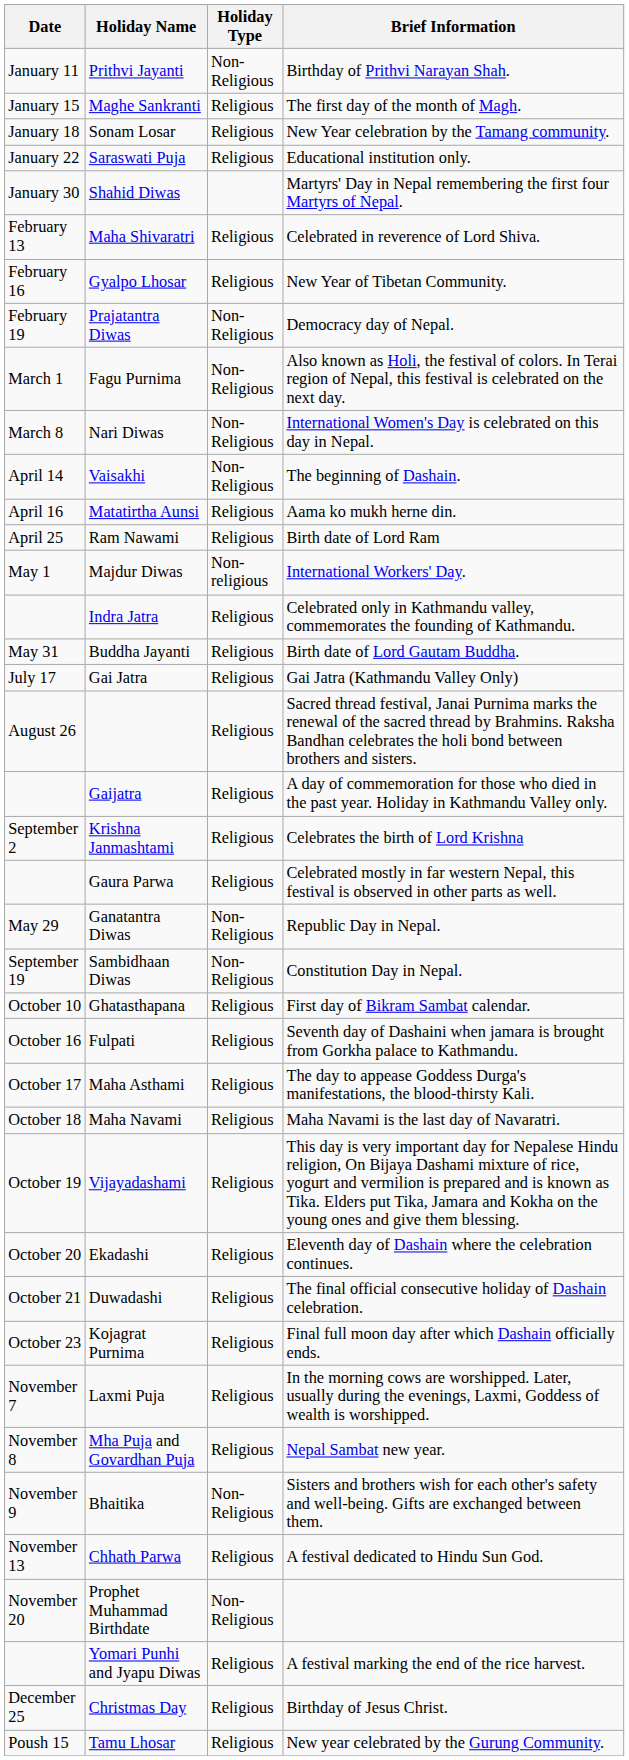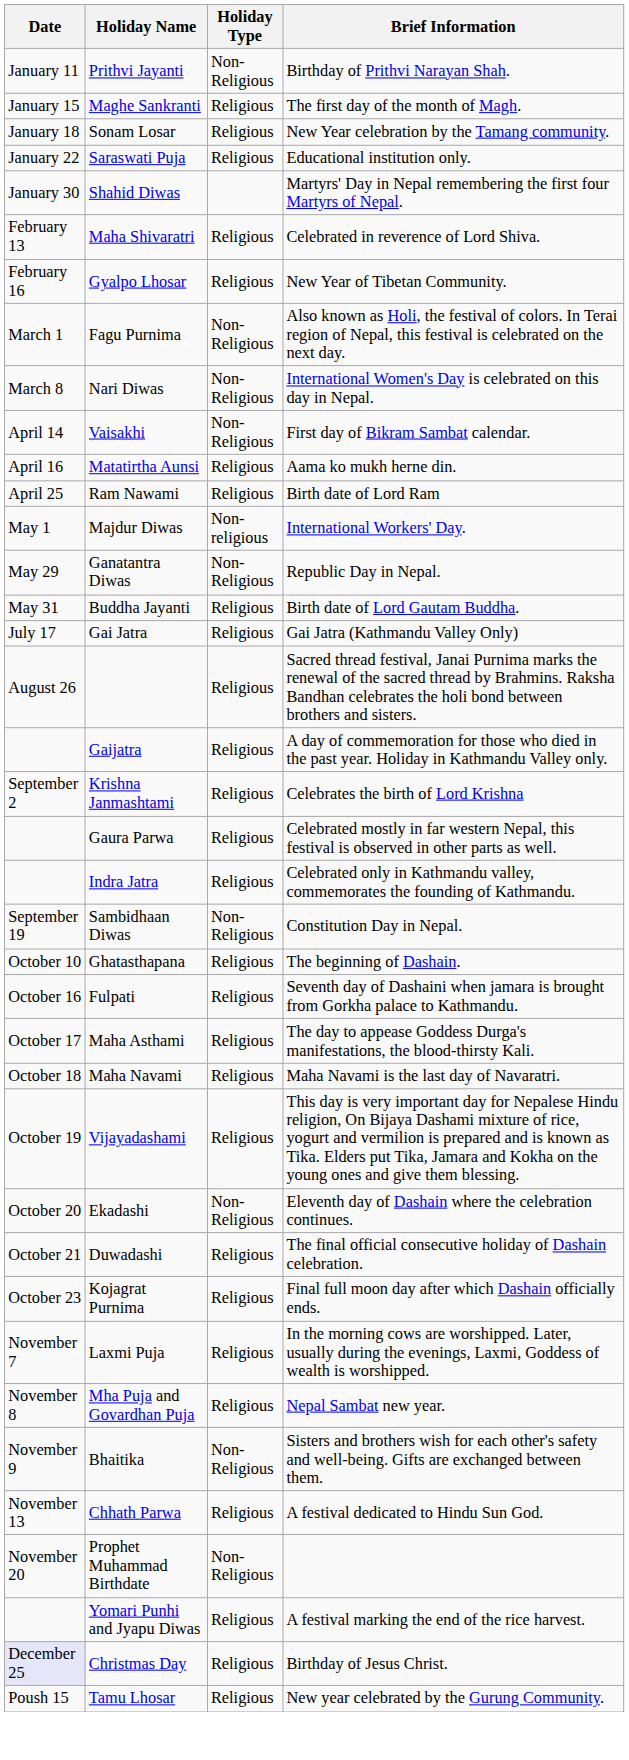 <table class="wikitable sortable static-row-numbers static-row-header-text">
 <tr style="background:#efefef;">
 <th>Date</th>
 <th>Holiday Name</th>
 <th>Holiday Type</th>
 <th>Brief Information</th>
 </tr>
 <tr>
 <td>January 11</td>
 <td><a href='#'>Prithvi Jayanti</a></td>
 <td>Non-Religious</td>
 <td>Birthday of <a href='#'>Prithvi Narayan Shah</a>.</td>
 </tr>
 <tr>
 <td>January 15</td>
 <td><a href='#'>Maghe Sankranti</a></td>
 <td>Religious</td>
 <td>The first day of the month of <a href='#'>Magh</a>.</td>
 </tr>
 <tr>
 <td>January 18</td>
 <td>Sonam Losar</td>
 <td>Religious</td>
 <td>New Year celebration by the <a href='#'>Tamang community</a>.</td>
 </tr>
 <tr>
 <td>January 22</td>
 <td><a href='#'>Saraswati Puja</a></td>
 <td>Religious</td>
 <td>Educational institution only.</td>
 </tr>
 <tr>
 <td>January 30</td>
 <td><a href='#'>Shahid Diwas</a></td>
 <td></td>
 <td>Martyrs' Day in Nepal remembering the first four <a href='#'>Martyrs of Nepal</a>.</td>
 </tr>
 <tr>
 <td>February 13</td>
 <td><a href='#'>Maha Shivaratri</a></td>
 <td>Religious</td>
 <td>Celebrated in reverence of Lord Shiva.</td>
 </tr>
 <tr>
 <td>February 16</td>
 <td><a href='#'>Gyalpo Lhosar</a></td>
 <td>Religious</td>
 <td>New Year of Tibetan Community.</td>
 </tr>
 <tr>
-<td>February 19</td>
-<td><a href='#'>Prajatantra Diwas</a></td>
-<td>Non-Religious</td>
-<td>Democracy day of Nepal.</td>
-</tr>
-<tr>
 <td>March 1</td>
 <td>Fagu Purnima</td>
 <td>Non-Religious</td>
 <td>Also known as <a href='#'>Holi</a>, the festival of colors. In Terai region of Nepal, this festival is celebrated on the next day.</td>
 </tr>
 <tr>
 <td>March 8</td>
 <td>Nari Diwas</td>
 <td>Non-Religious</td>
 <td><a href='#'>International Women's Day</a> is celebrated on this day in Nepal.</td>
 </tr>
 <tr>
 <td>April 14</td>
 <td><a href='#'>Vaisakhi</a></td>
 <td>Non-Religious</td>
-<td>The beginning of <a href='#'>Dashain</a>.</td>
+<td>First day of <a href='#'>Bikram Sambat</a> calendar.</td>
 </tr>
 <tr>
 <td>April 16</td>
 <td><a href='#'>Matatirtha Aunsi</a></td>
 <td>Religious</td>
 <td>Aama ko mukh herne din.</td>
 </tr>
 <tr>
 <td>April 25</td>
 <td>Ram Nawami</td>
 <td>Religious</td>
 <td>Birth date of Lord Ram</td>
 </tr>
 <tr>
 <td>May 1</td>
 <td>Majdur Diwas</td>
 <td>Non-religious</td>
 <td><a href='#'>International Workers' Day</a>.</td>
 </tr>
 <tr>
-<td></td>
-<td><a href='#'>Indra Jatra</a></td>
-<td>Religious</td>
-<td>Celebrated only in Kathmandu valley, commemorates the founding of Kathmandu.</td>
+<td>May 29</td>
+<td>Ganatantra Diwas</td>
+<td>Non-Religious</td>
+<td>Republic Day in Nepal.</td>
 </tr>
 <tr>
 <td>May 31</td>
 <td>Buddha Jayanti</td>
 <td>Religious</td>
 <td>Birth date of <a href='#'>Lord Gautam Buddha</a>.</td>
 </tr>
 <tr>
 <td>July 17</td>
 <td>Gai Jatra</td>
 <td>Religious</td>
 <td>Gai Jatra (Kathmandu Valley Only)</td>
 </tr>
 <tr>
 <td>August 26</td>
 <td></td>
 <td>Religious</td>
 <td>Sacred thread festival, Janai Purnima marks the renewal of the sacred thread by Brahmins. Raksha Bandhan celebrates the holi bond between brothers and sisters.</td>
 </tr>
 <tr>
 <td></td>
 <td><a href='#'>Gaijatra</a></td>
 <td>Religious</td>
 <td>A day of commemoration for those who died in the past year. Holiday in Kathmandu Valley only.</td>
 </tr>
 <tr>
 <td>September 2</td>
 <td><a href='#'>Krishna Janmashtami</a></td>
 <td>Religious</td>
 <td>Celebrates the birth of <a href='#'>Lord Krishna</a></td>
 </tr>
 <tr>
 <td></td>
 <td>Gaura Parwa</td>
 <td>Religious</td>
 <td>Celebrated mostly in far western Nepal, this festival is observed in other parts as well.</td>
 </tr>
 <tr>
-<td>May 29</td>
-<td>Ganatantra Diwas</td>
-<td>Non-Religious</td>
-<td>Republic Day in Nepal.</td>
+<td></td>
+<td><a href='#'>Indra Jatra</a></td>
+<td>Religious</td>
+<td>Celebrated only in Kathmandu valley, commemorates the founding of Kathmandu.</td>
 </tr>
 <tr>
 <td>September 19</td>
 <td>Sambidhaan Diwas</td>
 <td>Non-Religious</td>
 <td>Constitution Day in Nepal.</td>
 </tr>
 <tr>
 <td>October 10</td>
 <td>Ghatasthapana</td>
 <td>Religious</td>
-<td>First day of <a href='#'>Bikram Sambat</a> calendar.</td>
+<td>The beginning of <a href='#'>Dashain</a>.</td>
 </tr>
 <tr>
 <td>October 16</td>
 <td>Fulpati</td>
 <td>Religious</td>
 <td>Seventh day of Dashaini when jamara is brought from Gorkha palace to Kathmandu.</td>
 </tr>
 <tr>
 <td>October 17</td>
 <td>Maha Asthami</td>
 <td>Religious</td>
 <td>The day to appease Goddess Durga's manifestations, the blood-thirsty Kali.</td>
 </tr>
 <tr>
 <td>October 18</td>
 <td>Maha Navami</td>
 <td>Religious</td>
 <td>Maha Navami is the last day of Navaratri.</td>
 </tr>
 <tr>
 <td>October 19</td>
 <td><a href='#'>Vijayadashami</a></td>
 <td>Religious</td>
 <td>This day is very important day for Nepalese Hindu religion, On Bijaya Dashami mixture of rice, yogurt and vermilion is prepared and is known as Tika. Elders put Tika, Jamara and Kokha on the young ones and give them blessing.</td>
 </tr>
 <tr>
 <td>October 20</td>
 <td>Ekadashi</td>
-<td>Religious</td>
+<td>Non-Religious</td>
 <td>Eleventh day of <a href='#'>Dashain</a> where the celebration continues.</td>
 </tr>
 <tr>
 <td>October 21</td>
 <td>Duwadashi</td>
 <td>Religious</td>
 <td>The final official consecutive holiday of <a href='#'>Dashain</a> celebration.</td>
 </tr>
 <tr>
 <td>October 23</td>
 <td>Kojagrat Purnima</td>
 <td>Religious</td>
 <td>Final full moon day after which <a href='#'>Dashain</a> officially ends.</td>
 </tr>
 <tr>
 <td>November 7</td>
 <td>Laxmi Puja</td>
 <td>Religious</td>
 <td>In the morning cows are worshipped. Later, usually during the evenings, Laxmi, Goddess of wealth is worshipped.</td>
 </tr>
 <tr>
 <td>November 8</td>
 <td><a href='#'>Mha Puja</a> and  <a href='#'>Govardhan Puja</a></td>
 <td>Religious</td>
 <td><a href='#'>Nepal Sambat</a> new year.</td>
 </tr>
 <tr>
 <td>November 9</td>
 <td>Bhaitika</td>
 <td>Non-Religious</td>
 <td>Sisters and brothers wish for each other's safety and well-being. Gifts are exchanged between them.</td>
 </tr>
 <tr>
 <td>November 13</td>
 <td><a href='#'>Chhath Parwa</a></td>
 <td>Religious</td>
 <td>A festival dedicated to Hindu Sun God.</td>
 </tr>
 <tr>
 <td>November 20</td>
 <td>Prophet Muhammad Birthdate</td>
 <td>Non-Religious</td>
 <td></td>
 </tr>
 <tr>
 <td></td>
 <td><a href='#'>Yomari Punhi</a> and Jyapu Diwas</td>
 <td>Religious</td>
 <td>A festival marking the end of the rice harvest.</td>
 </tr>
 <tr>
-<td>December 25</td>
+<td style="background: lavender;">December 25</td>
 <td><a href='#'>Christmas Day</a></td>
 <td>Religious</td>
 <td>Birthday of Jesus Christ.</td>
 </tr>
 <tr>
 <td>Poush 15</td>
 <td><a href='#'>Tamu Lhosar</a></td>
 <td>Religious</td>
 <td>New year celebrated by the <a href='#'>Gurung Community</a>.</td>
 </tr>
 </table>
